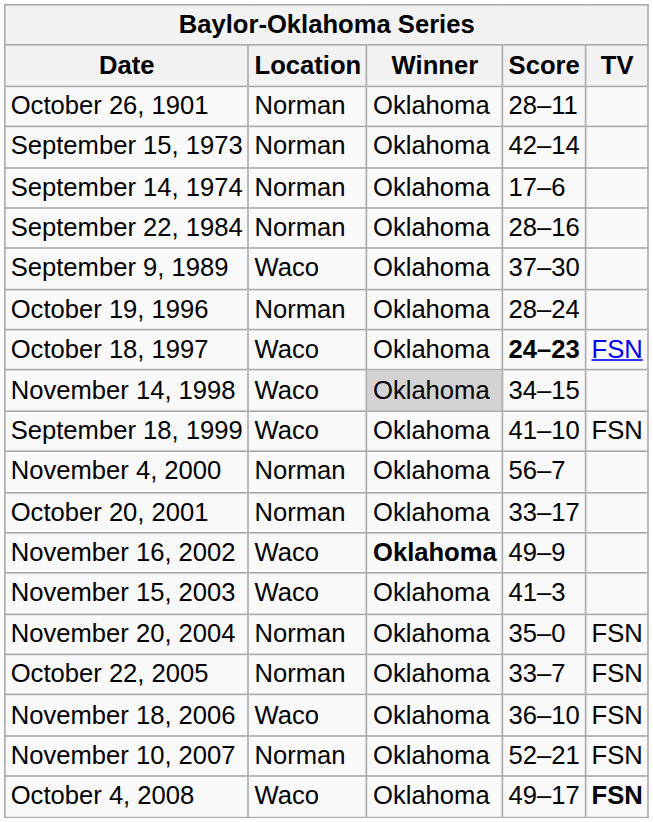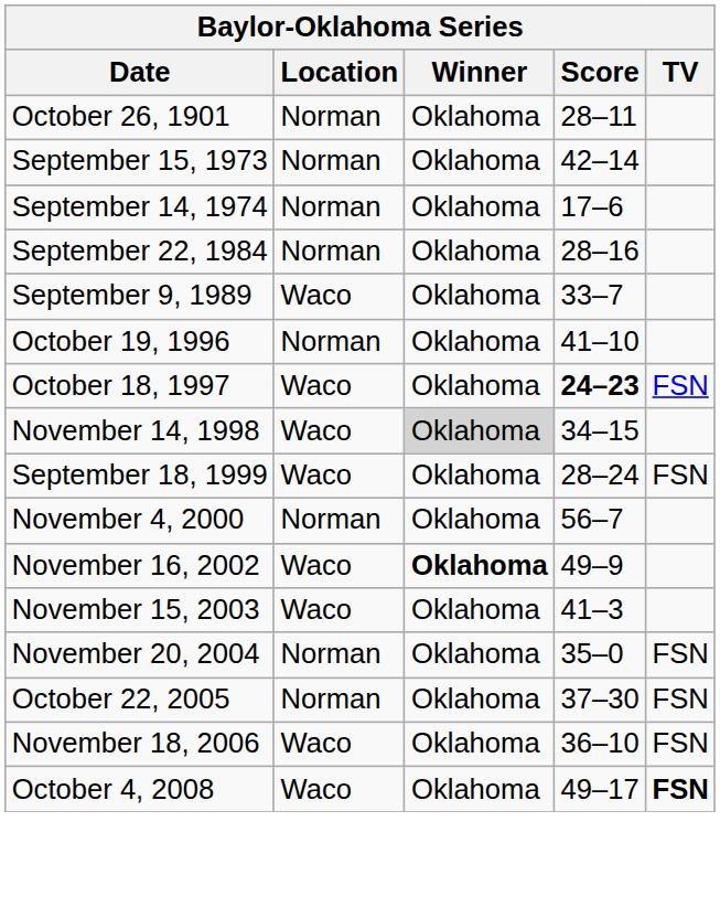 <table class="wikitable sortable collapsible collapsed">
 <tr>
 <th colspan=5>Baylor-Oklahoma Series</th>
 </tr>
 <tr>
 <th>Date</th>
 <th>Location</th>
 <th>Winner</th>
 <th>Score</th>
 <th>TV</th>
 </tr>
 <tr>
 <td>October 26, 1901</td>
 <td>Norman</td>
 <td>Oklahoma</td>
 <td>28–11</td>
 <td></td>
 </tr>
 <tr>
 <td>September 15, 1973</td>
 <td>Norman</td>
 <td>Oklahoma</td>
 <td>42–14</td>
 <td></td>
 </tr>
 <tr>
 <td>September 14, 1974</td>
 <td>Norman</td>
 <td>Oklahoma</td>
 <td>17–6</td>
 <td></td>
 </tr>
 <tr>
 <td>September 22, 1984</td>
 <td>Norman</td>
 <td>Oklahoma</td>
 <td>28–16</td>
 <td></td>
 </tr>
 <tr>
 <td>September 9, 1989</td>
 <td>Waco</td>
 <td>Oklahoma</td>
-<td>37–30</td>
+<td>33–7</td>
 <td></td>
 </tr>
 <tr>
 <td>October 19, 1996</td>
 <td>Norman</td>
 <td>Oklahoma</td>
-<td>28–24</td>
+<td>41–10</td>
 <td></td>
 </tr>
 <tr>
 <td>October 18, 1997</td>
 <td>Waco</td>
 <td>Oklahoma</td>
 <td><strong>24–23</strong></td>
 <td><a href='#'>FSN</a></td>
 </tr>
 <tr>
 <td>November 14, 1998</td>
 <td>Waco</td>
 <td style="background: lightgrey;">Oklahoma</td>
 <td>34–15</td>
 <td></td>
 </tr>
 <tr>
 <td>September 18, 1999</td>
 <td>Waco</td>
 <td>Oklahoma</td>
-<td>41–10</td>
+<td>28–24</td>
 <td>FSN</td>
 </tr>
 <tr>
 <td>November 4, 2000</td>
 <td>Norman</td>
 <td>Oklahoma</td>
 <td>56–7</td>
-<td></td>
-</tr>
-<tr>
-<td>October 20, 2001</td>
-<td>Norman</td>
-<td>Oklahoma</td>
-<td>33–17</td>
 <td></td>
 </tr>
 <tr>
 <td>November 16, 2002</td>
 <td>Waco</td>
 <td><strong>Oklahoma</strong></td>
 <td>49–9</td>
 <td></td>
 </tr>
 <tr>
 <td>November 15, 2003</td>
 <td>Waco</td>
 <td>Oklahoma</td>
 <td>41–3</td>
 <td></td>
 </tr>
 <tr>
 <td>November 20, 2004</td>
 <td>Norman</td>
 <td>Oklahoma</td>
 <td>35–0</td>
 <td>FSN</td>
 </tr>
 <tr>
 <td>October 22, 2005</td>
 <td>Norman</td>
 <td>Oklahoma</td>
-<td>33–7</td>
+<td>37–30</td>
 <td>FSN</td>
 </tr>
 <tr>
 <td>November 18, 2006</td>
 <td>Waco</td>
 <td>Oklahoma</td>
 <td>36–10</td>
 <td>FSN</td>
 </tr>
 <tr>
-<td>November 10, 2007</td>
-<td>Norman</td>
-<td>Oklahoma</td>
-<td>52–21</td>
-<td>FSN</td>
-</tr>
-<tr>
 <td>October 4, 2008</td>
 <td>Waco</td>
 <td>Oklahoma</td>
 <td>49–17</td>
 <td><strong>FSN</strong></td>
 </tr>
 </table>
